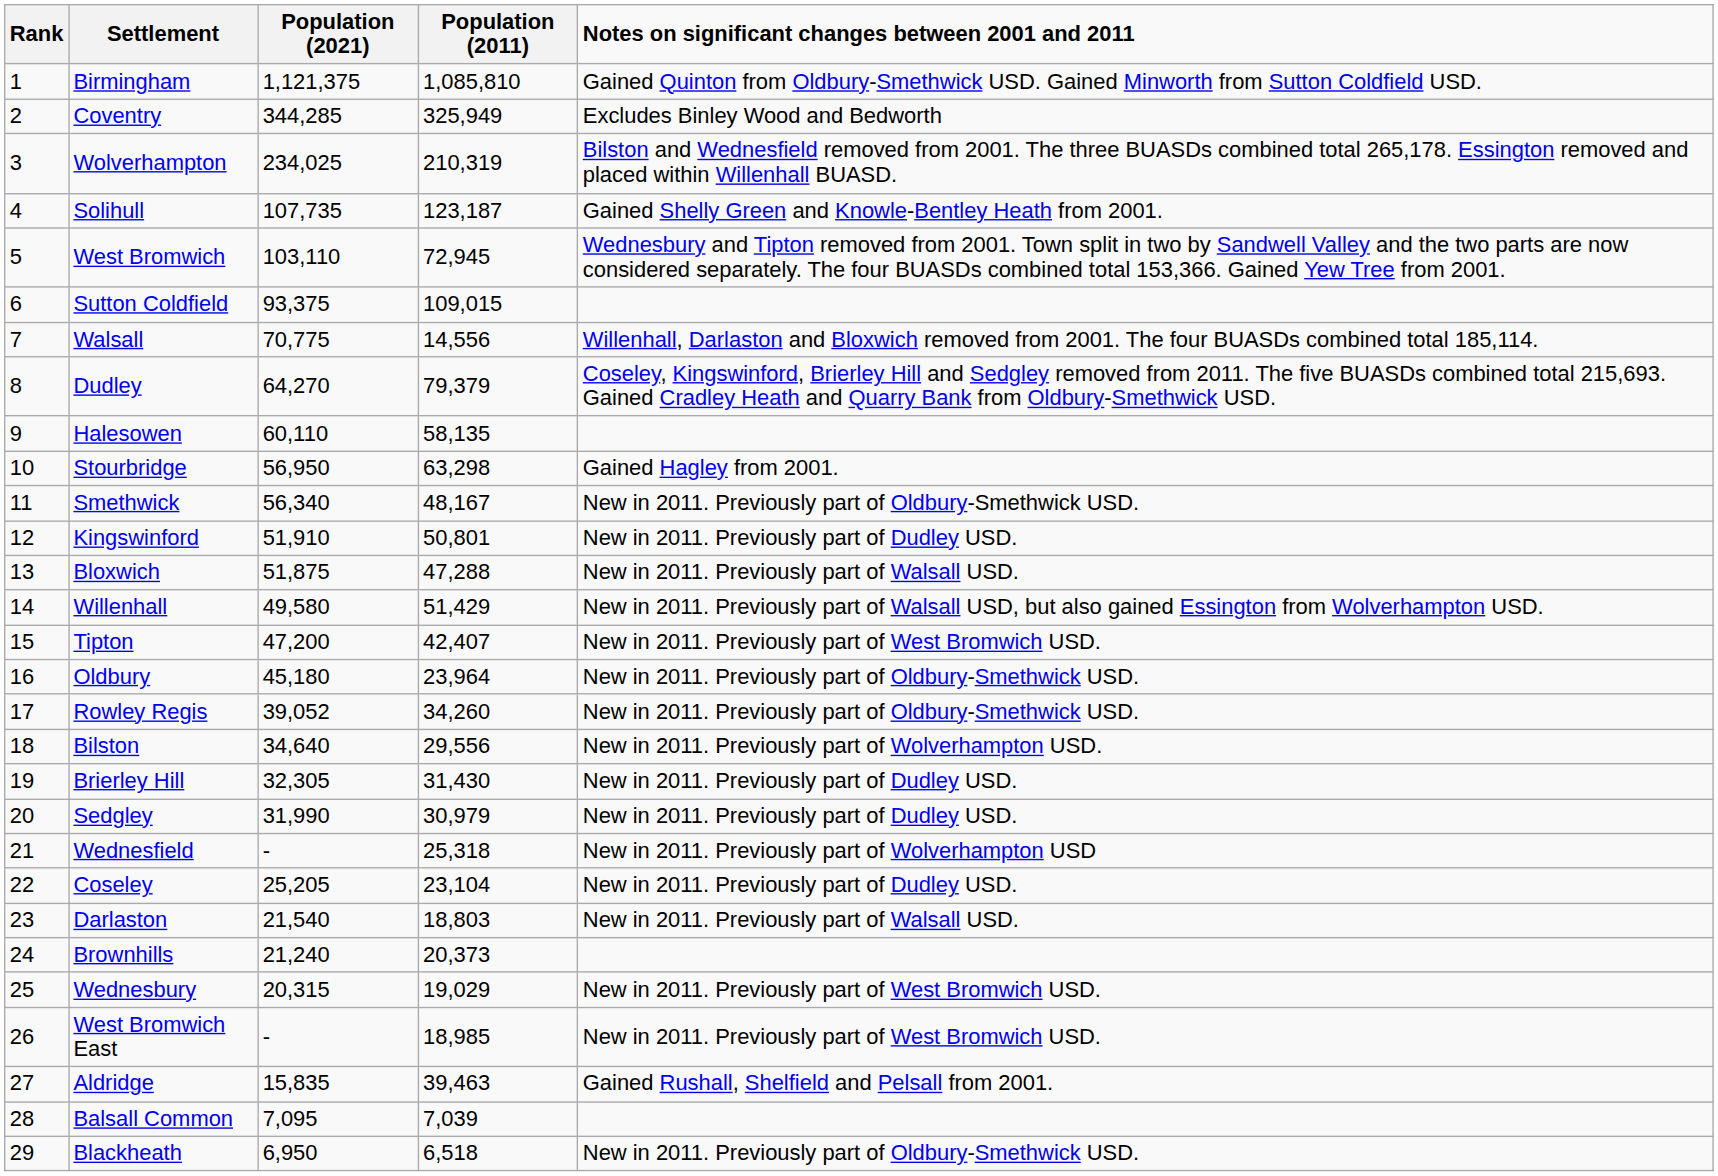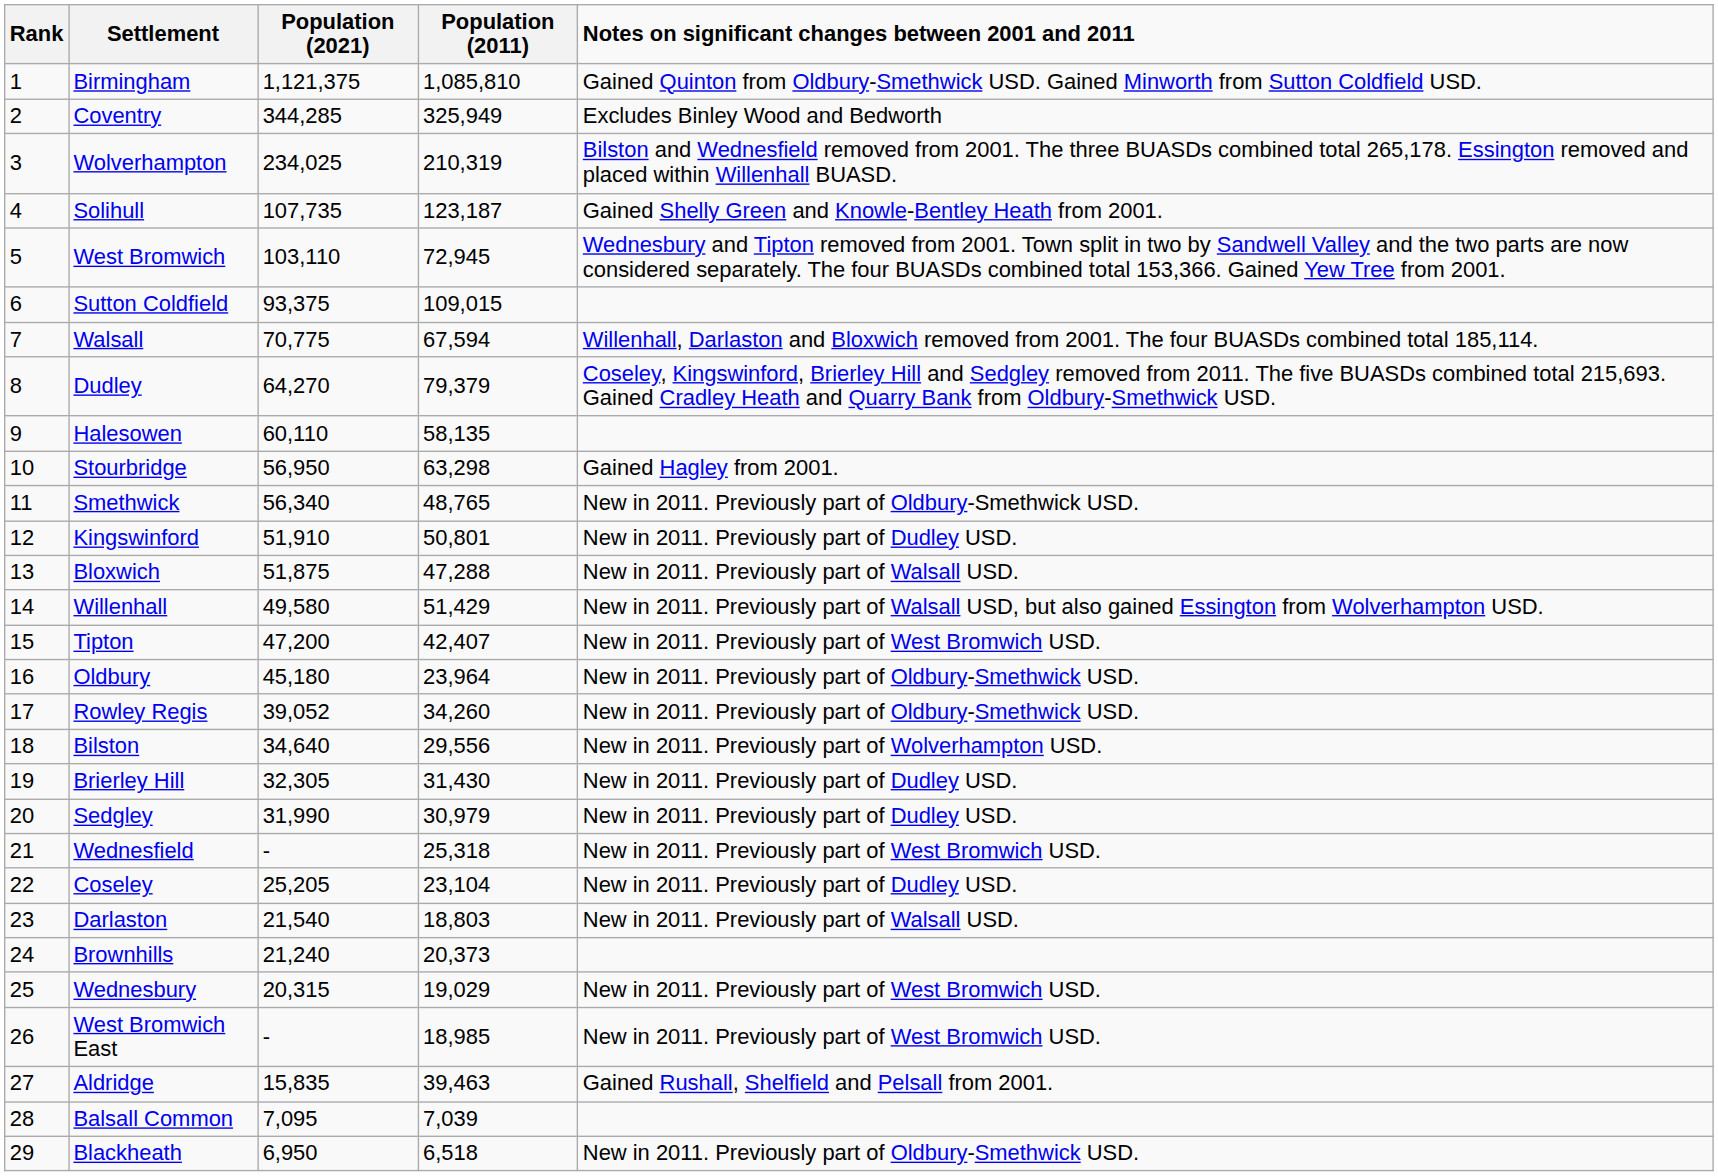 <table class="wikitable sortable">
 <tr>
 <th>Rank</th>
 <th>Settlement</th>
 <th>Population (2021)</th>
 <th>Population (2011)</th>
 <td><strong>Notes on significant changes between 2001 and 2011</strong></td>
 </tr>
 <tr>
 <td>1</td>
 <td><a href='#'>Birmingham</a></td>
 <td>1,121,375</td>
 <td>1,085,810</td>
 <td>Gained <a href='#'>Quinton</a> from <a href='#'>Oldbury</a>-<a href='#'>Smethwick</a> USD.  Gained <a href='#'>Minworth</a> from <a href='#'>Sutton Coldfield</a> USD.</td>
 </tr>
 <tr>
 <td>2</td>
 <td><a href='#'>Coventry</a></td>
 <td>344,285</td>
 <td>325,949</td>
 <td>Excludes Binley Wood and Bedworth</td>
 </tr>
 <tr>
 <td>3</td>
 <td><a href='#'>Wolverhampton</a></td>
 <td>234,025</td>
 <td>210,319</td>
 <td><a href='#'>Bilston</a> and <a href='#'>Wednesfield</a> removed from 2001. The three BUASDs combined total 265,178.  <a href='#'>Essington</a> removed and placed within <a href='#'>Willenhall</a> BUASD.</td>
 </tr>
 <tr>
 <td>4</td>
 <td><a href='#'>Solihull</a></td>
 <td>107,735</td>
 <td>123,187</td>
 <td>Gained <a href='#'>Shelly Green</a> and <a href='#'>Knowle</a>-<a href='#'>Bentley Heath</a> from 2001.</td>
 </tr>
 <tr>
 <td>5</td>
 <td><a href='#'>West Bromwich</a></td>
 <td>103,110</td>
 <td>72,945</td>
 <td><a href='#'>Wednesbury</a> and <a href='#'>Tipton</a> removed from 2001.  Town split in two by <a href='#'>Sandwell Valley</a> and the two parts are now considered separately.  The four BUASDs combined total 153,366.  Gained <a href='#'>Yew Tree</a> from 2001.</td>
 </tr>
 <tr>
 <td>6</td>
 <td><a href='#'>Sutton Coldfield</a></td>
 <td>93,375</td>
 <td>109,015</td>
 <td></td>
 </tr>
 <tr>
 <td>7</td>
 <td><a href='#'>Walsall</a></td>
 <td>70,775</td>
-<td>14,556</td>
+<td>67,594</td>
 <td><a href='#'>Willenhall</a>, <a href='#'>Darlaston</a> and <a href='#'>Bloxwich</a> removed from 2001.  The four BUASDs combined total 185,114.</td>
 </tr>
 <tr>
 <td>8</td>
 <td><a href='#'>Dudley</a></td>
 <td>64,270</td>
 <td>79,379</td>
 <td><a href='#'>Coseley</a>, <a href='#'>Kingswinford</a>, <a href='#'>Brierley Hill</a> and <a href='#'>Sedgley</a> removed from 2011.  The five BUASDs combined total 215,693.  Gained <a href='#'>Cradley Heath</a> and <a href='#'>Quarry Bank</a> from <a href='#'>Oldbury</a>-<a href='#'>Smethwick</a> USD.</td>
 </tr>
 <tr>
 <td>9</td>
 <td><a href='#'>Halesowen</a></td>
 <td>60,110</td>
 <td>58,135</td>
 <td></td>
 </tr>
 <tr>
 <td>10</td>
 <td><a href='#'>Stourbridge</a></td>
 <td>56,950</td>
 <td>63,298</td>
 <td>Gained <a href='#'>Hagley</a> from 2001.</td>
 </tr>
 <tr>
 <td>11</td>
 <td><a href='#'>Smethwick</a></td>
 <td>56,340</td>
-<td>48,167</td>
+<td>48,765</td>
 <td>New in 2011.  Previously part of <a href='#'>Oldbury</a>-Smethwick USD.</td>
 </tr>
 <tr>
 <td>12</td>
 <td><a href='#'>Kingswinford</a></td>
 <td>51,910</td>
 <td>50,801</td>
 <td>New in 2011.  Previously part of <a href='#'>Dudley</a> USD.</td>
 </tr>
 <tr>
 <td>13</td>
 <td><a href='#'>Bloxwich</a></td>
 <td>51,875</td>
 <td>47,288</td>
 <td>New in 2011.  Previously part of <a href='#'>Walsall</a> USD.</td>
 </tr>
 <tr>
 <td>14</td>
 <td><a href='#'>Willenhall</a></td>
 <td>49,580</td>
 <td>51,429</td>
 <td>New in 2011.  Previously part of <a href='#'>Walsall</a> USD, but also gained <a href='#'>Essington</a> from <a href='#'>Wolverhampton</a> USD.</td>
 </tr>
 <tr>
 <td>15</td>
 <td><a href='#'>Tipton</a></td>
 <td>47,200</td>
 <td>42,407</td>
 <td>New in 2011.  Previously part of <a href='#'>West Bromwich</a> USD.</td>
 </tr>
 <tr>
 <td>16</td>
 <td><a href='#'>Oldbury</a></td>
 <td>45,180</td>
 <td>23,964</td>
 <td>New in 2011.  Previously part of <a href='#'>Oldbury</a>-<a href='#'>Smethwick</a> USD.</td>
 </tr>
 <tr>
 <td>17</td>
 <td><a href='#'>Rowley Regis</a></td>
 <td>39,052</td>
 <td>34,260</td>
 <td>New in 2011.  Previously part of <a href='#'>Oldbury</a>-<a href='#'>Smethwick</a> USD.</td>
 </tr>
 <tr>
 <td>18</td>
 <td><a href='#'>Bilston</a></td>
 <td>34,640</td>
 <td>29,556</td>
 <td>New in 2011.  Previously part of <a href='#'>Wolverhampton</a> USD.</td>
 </tr>
 <tr>
 <td>19</td>
 <td><a href='#'>Brierley Hill</a></td>
 <td>32,305</td>
 <td>31,430</td>
 <td>New in 2011.  Previously part of <a href='#'>Dudley</a> USD.</td>
 </tr>
 <tr>
 <td>20</td>
 <td><a href='#'>Sedgley</a></td>
 <td>31,990</td>
 <td>30,979</td>
 <td>New in 2011.  Previously part of <a href='#'>Dudley</a> USD.</td>
 </tr>
 <tr>
 <td>21</td>
 <td><a href='#'>Wednesfield</a></td>
 <td>-</td>
 <td>25,318</td>
-<td>New in 2011.  Previously part of <a href='#'>Wolverhampton</a> USD</td>
+<td>New in 2011.  Previously part of <a href='#'>West Bromwich</a> USD.</td>
 </tr>
 <tr>
 <td>22</td>
 <td><a href='#'>Coseley</a></td>
 <td>25,205</td>
 <td>23,104</td>
 <td>New in 2011.  Previously part of <a href='#'>Dudley</a> USD.</td>
 </tr>
 <tr>
 <td>23</td>
 <td><a href='#'>Darlaston</a></td>
 <td>21,540</td>
 <td>18,803</td>
 <td>New in 2011.  Previously part of <a href='#'>Walsall</a> USD.</td>
 </tr>
 <tr>
 <td>24</td>
 <td><a href='#'>Brownhills</a></td>
 <td>21,240</td>
 <td>20,373</td>
 <td></td>
 </tr>
 <tr>
 <td>25</td>
 <td><a href='#'>Wednesbury</a></td>
 <td>20,315</td>
 <td>19,029</td>
 <td>New in 2011.  Previously part of <a href='#'>West Bromwich</a> USD.</td>
 </tr>
 <tr>
 <td>26</td>
 <td><a href='#'>West Bromwich</a> East</td>
 <td>-</td>
 <td>18,985</td>
 <td>New in 2011.  Previously part of <a href='#'>West Bromwich</a> USD.</td>
 </tr>
 <tr>
 <td>27</td>
 <td><a href='#'>Aldridge</a></td>
 <td>15,835</td>
 <td>39,463</td>
 <td>Gained <a href='#'>Rushall</a>, <a href='#'>Shelfield</a> and <a href='#'>Pelsall</a> from 2001.</td>
 </tr>
 <tr>
 <td>28</td>
 <td><a href='#'>Balsall Common</a></td>
 <td>7,095</td>
 <td>7,039</td>
 <td></td>
 </tr>
 <tr>
 <td>29</td>
 <td><a href='#'>Blackheath</a></td>
 <td>6,950</td>
 <td>6,518</td>
 <td>New in 2011.  Previously part of <a href='#'>Oldbury</a>-<a href='#'>Smethwick</a> USD.</td>
 </tr>
 </table>
